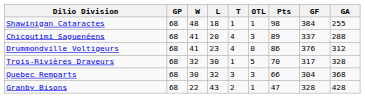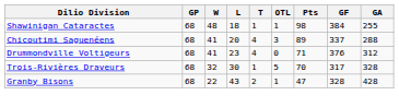 <table class="wikitable">
 <tr>
 <th bgcolor="#DDDDFF" width="40%">Dilio Division</th>
 <th bgcolor="#DDDDFF" width="5%">GP</th>
 <th bgcolor="#DDDDFF" width="5%">W</th>
 <th bgcolor="#DDDDFF" width="5%">L</th>
 <th bgcolor="#DDDDFF" width="5%">T</th>
 <th bgcolor="#DDDDFF" width="5%">OTL</th>
 <th bgcolor="#DDDDFF" width="7.5%">Pts</th>
 <th bgcolor="#DDDDFF" width="7.5%">GF</th>
 <th bgcolor="#DDDDFF" width="7.5%">GA</th>
 </tr>
 <tr>
 <td><a href='#'>Shawinigan Cataractes</a></td>
 <td>68</td>
 <td>48</td>
 <td>18</td>
 <td>1</td>
 <td>1</td>
 <td>98</td>
 <td>384</td>
 <td>255</td>
 </tr>
 <tr>
 <td><a href='#'>Chicoutimi Saguenéens</a></td>
 <td>68</td>
 <td>41</td>
 <td>20</td>
 <td>4</td>
 <td>3</td>
 <td>89</td>
 <td>337</td>
 <td>288</td>
 </tr>
 <tr>
 <td><a href='#'>Drummondville Voltigeurs</a></td>
 <td>68</td>
 <td>41</td>
 <td>23</td>
 <td>4</td>
 <td>0</td>
-<td>86</td>
+<td>71</td>
 <td>376</td>
 <td>312</td>
 </tr>
 <tr>
 <td><a href='#'>Trois-Rivières Draveurs</a></td>
 <td>68</td>
 <td>32</td>
 <td>30</td>
 <td>1</td>
 <td>5</td>
 <td>70</td>
 <td>317</td>
 <td>328</td>
 </tr>
 <tr>
-<td><a href='#'>Quebec Remparts</a></td>
-<td>68</td>
-<td>30</td>
-<td>32</td>
-<td>3</td>
-<td>3</td>
-<td>66</td>
-<td>304</td>
-<td>368</td>
-</tr>
-<tr>
 <td><a href='#'>Granby Bisons</a></td>
 <td>68</td>
 <td>22</td>
 <td>43</td>
 <td>2</td>
 <td>1</td>
 <td>47</td>
 <td>328</td>
 <td>428</td>
 </tr>
 </table>
